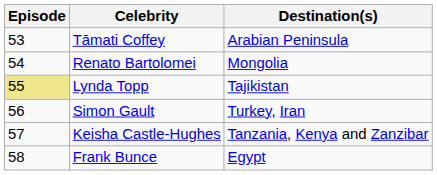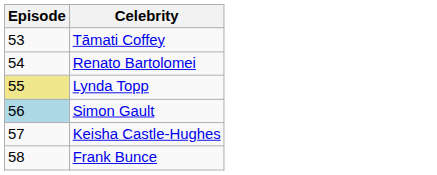 <table class="wikitable">
 <tr>
 <th>Episode</th>
 <th>Celebrity</th>
-<th>Destination(s)</th>
 </tr>
 <tr>
 <td>53</td>
 <td><a href='#'>Tāmati Coffey</a></td>
-<td><a href='#'>Arabian Peninsula</a></td>
 </tr>
 <tr>
 <td>54</td>
 <td><a href='#'>Renato Bartolomei</a></td>
-<td><a href='#'>Mongolia</a></td>
 </tr>
 <tr>
 <td style="background: khaki;">55</td>
 <td><a href='#'>Lynda Topp</a></td>
-<td><a href='#'>Tajikistan</a></td>
 </tr>
 <tr>
-<td>56</td>
+<td style="background: lightblue;">56</td>
 <td><a href='#'>Simon Gault</a></td>
-<td><a href='#'>Turkey</a>, <a href='#'>Iran</a></td>
 </tr>
 <tr>
 <td>57</td>
 <td><a href='#'>Keisha Castle-Hughes</a></td>
-<td><a href='#'>Tanzania</a>, <a href='#'>Kenya</a> and <a href='#'>Zanzibar</a></td>
 </tr>
 <tr>
 <td>58</td>
 <td><a href='#'>Frank Bunce</a></td>
-<td><a href='#'>Egypt</a></td>
 </tr>
 </table>
